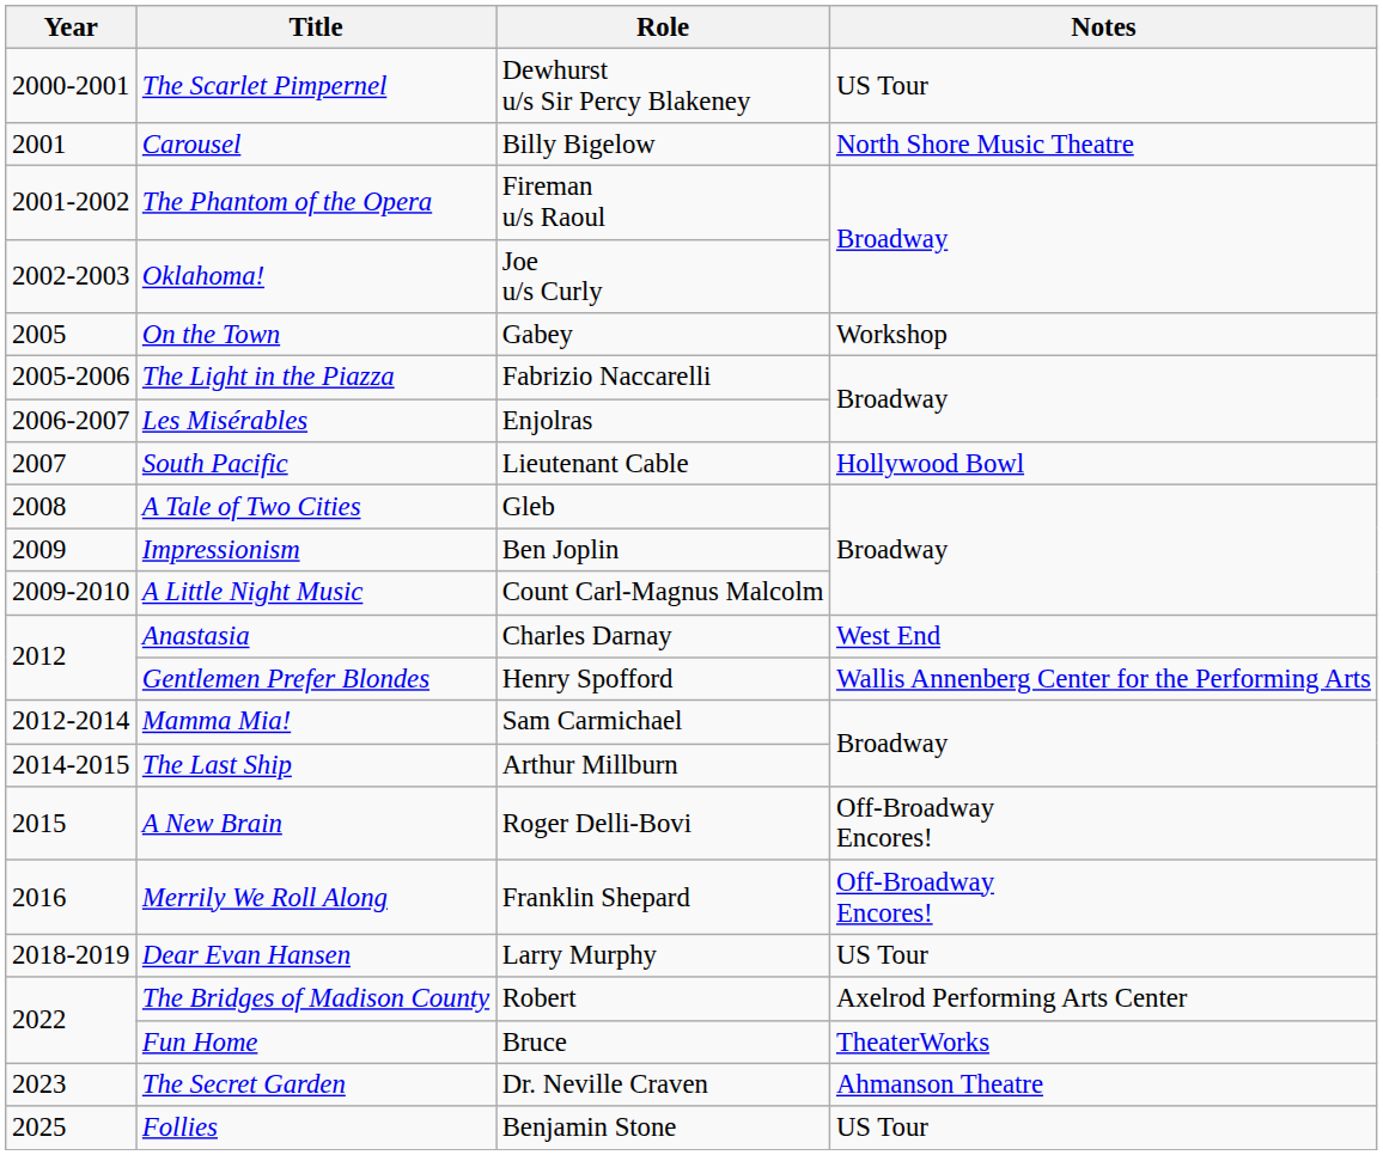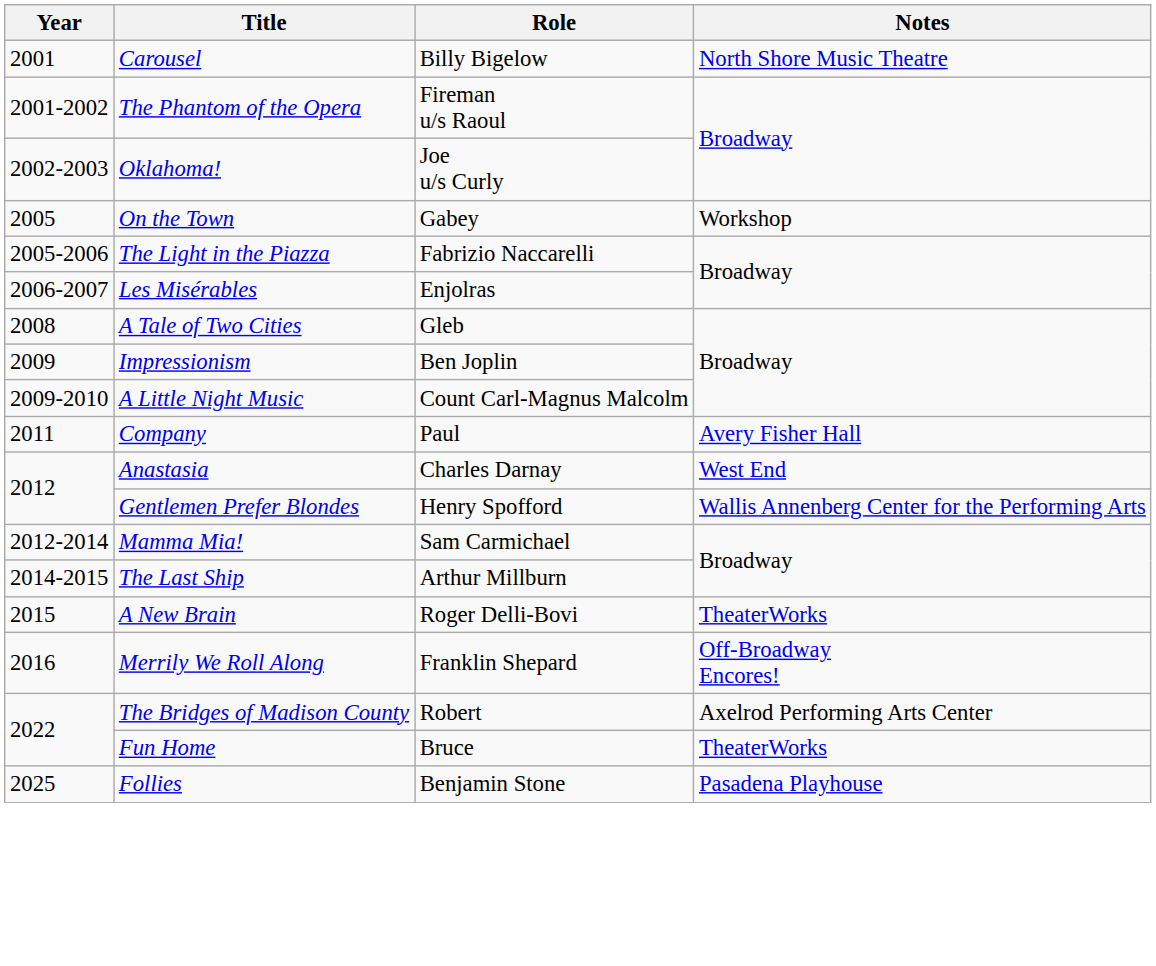 <table class="wikitable sortable">
 <tr>
 <th>Year</th>
 <th>Title</th>
 <th>Role</th>
 <th>Notes</th>
-</tr>
-<tr>
-<td>2000-2001</td>
-<td><em><a href='#'>The Scarlet Pimpernel</a></em></td>
-<td>Dewhurst<br>u/s Sir Percy Blakeney</td>
-<td>US Tour</td>
 </tr>
 <tr>
 <td>2001</td>
 <td><em><a href='#'>Carousel</a></em></td>
 <td>Billy Bigelow</td>
 <td><a href='#'>North Shore Music Theatre</a></td>
 </tr>
 <tr>
 <td>2001-2002</td>
 <td><a href='#'><em>The Phantom of the Opera</em></a></td>
 <td>Fireman<br>u/s Raoul</td>
 <td rowspan=2><a href='#'>Broadway</a></td>
 </tr>
 <tr>
 <td>2002-2003</td>
 <td><em><a href='#'>Oklahoma!</a></em></td>
 <td>Joe<br>u/s Curly</td>
 </tr>
 <tr>
 <td>2005</td>
 <td><em><a href='#'>On the Town</a></em></td>
 <td>Gabey</td>
 <td>Workshop</td>
 </tr>
 <tr>
 <td>2005-2006</td>
 <td><a href='#'><em>The Light in the Piazza</em></a></td>
 <td>Fabrizio Naccarelli</td>
 <td rowspan=2>Broadway</td>
 </tr>
 <tr>
 <td>2006-2007</td>
 <td><em><a href='#'>Les Misérables</a></em></td>
 <td>Enjolras</td>
 </tr>
 <tr>
-<td>2007</td>
-<td><em><a href='#'>South Pacific</a></em></td>
-<td>Lieutenant Cable</td>
-<td><a href='#'>Hollywood Bowl</a></td>
-</tr>
-<tr>
 <td>2008</td>
 <td><a href='#'><em>A Tale of Two Cities</em></a></td>
 <td>Gleb</td>
 <td rowspan=3>Broadway</td>
 </tr>
 <tr>
 <td>2009</td>
 <td><em><a href='#'>Impressionism</a></em></td>
 <td>Ben Joplin</td>
 </tr>
 <tr>
 <td>2009-2010</td>
 <td><em><a href='#'>A Little Night Music</a></em></td>
 <td>Count Carl-Magnus Malcolm</td>
+</tr>
+<tr>
+<td>2011</td>
+<td><em><a href='#'>Company</a></em></td>
+<td>Paul</td>
+<td><a href='#'>Avery Fisher Hall</a></td>
 </tr>
 <tr>
 <td rowspan=2>2012</td>
 <td><em><a href='#'>Anastasia</a></em></td>
 <td>Charles Darnay</td>
 <td><a href='#'>West End</a></td>
 </tr>
 <tr>
 <td><em><a href='#'>Gentlemen Prefer Blondes</a></em></td>
 <td>Henry Spofford</td>
 <td><a href='#'>Wallis Annenberg Center for the Performing Arts</a></td>
 </tr>
 <tr>
 <td>2012-2014</td>
 <td><em><a href='#'>Mamma Mia!</a></em></td>
 <td>Sam Carmichael</td>
 <td rowspan=2>Broadway</td>
 </tr>
 <tr>
 <td>2014-2015</td>
 <td><em><a href='#'>The Last Ship</a></em></td>
 <td>Arthur Millburn</td>
 </tr>
 <tr>
 <td>2015</td>
 <td><em><a href='#'>A New Brain</a></em></td>
 <td>Roger Delli-Bovi</td>
-<td>Off-Broadway<br>Encores!</td>
+<td><a href='#'>TheaterWorks</a></td>
 </tr>
 <tr>
 <td>2016</td>
 <td><em><a href='#'>Merrily We Roll Along</a></em></td>
 <td>Franklin Shepard</td>
 <td><a href='#'>Off-Broadway</a><br><a href='#'>Encores!</a></td>
-</tr>
-<tr>
-<td>2018-2019</td>
-<td><em><a href='#'>Dear Evan Hansen</a></em></td>
-<td>Larry Murphy</td>
-<td>US Tour</td>
 </tr>
 <tr>
 <td rowspan=2>2022</td>
 <td><em><a href='#'>The Bridges of Madison County</a></em></td>
 <td>Robert</td>
 <td>Axelrod Performing Arts Center</td>
 </tr>
 <tr>
 <td><em><a href='#'>Fun Home</a></em></td>
 <td>Bruce</td>
 <td><a href='#'>TheaterWorks</a></td>
 </tr>
 <tr>
-<td>2023</td>
-<td><em><a href='#'>The Secret Garden</a></em></td>
-<td>Dr. Neville Craven</td>
-<td><a href='#'>Ahmanson Theatre</a></td>
-</tr>
-<tr>
 <td>2025</td>
 <td><em><a href='#'>Follies</a></em></td>
 <td>Benjamin Stone</td>
-<td>US Tour</td>
+<td><a href='#'>Pasadena Playhouse</a></td>
 </tr>
 </table>
